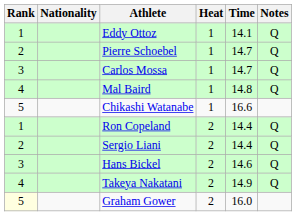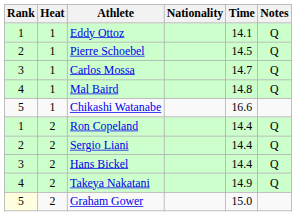 <table class="wikitable sortable" style="text-align:center">
 <tr>
 <th>Rank</th>
+<th>Heat</th>
+<th>Athlete</th>
 <th>Nationality</th>
-<th>Athlete</th>
-<th>Heat</th>
 <th>Time</th>
 <th>Notes</th>
 </tr>
 <tr bgcolor=ccffcc>
 <td>1</td>
+<td>1</td>
+<td align=left><a href='#'>Eddy Ottoz</a></td>
 <td align=left></td>
-<td align=left><a href='#'>Eddy Ottoz</a></td>
-<td>1</td>
 <td>14.1</td>
 <td>Q</td>
 </tr>
 <tr bgcolor=ccffcc>
 <td>2</td>
+<td>1</td>
+<td align=left><a href='#'>Pierre Schoebel</a></td>
 <td align=left></td>
-<td align=left><a href='#'>Pierre Schoebel</a></td>
-<td>1</td>
-<td>14.7</td>
+<td>14.5</td>
 <td>Q</td>
 </tr>
 <tr bgcolor=ccffcc>
 <td>3</td>
+<td>1</td>
+<td align=left><a href='#'>Carlos Mossa</a></td>
 <td align=left></td>
-<td align=left><a href='#'>Carlos Mossa</a></td>
-<td>1</td>
 <td>14.7</td>
 <td>Q</td>
 </tr>
 <tr bgcolor=ccffcc>
 <td>4</td>
+<td>1</td>
+<td align=left><a href='#'>Mal Baird</a></td>
 <td align=left></td>
-<td align=left><a href='#'>Mal Baird</a></td>
-<td>1</td>
 <td>14.8</td>
 <td>Q</td>
 </tr>
 <tr>
 <td>5</td>
+<td>1</td>
+<td align=left><a href='#'>Chikashi Watanabe</a></td>
 <td align=left></td>
-<td align=left><a href='#'>Chikashi Watanabe</a></td>
-<td>1</td>
 <td>16.6</td>
 <td></td>
 </tr>
 <tr bgcolor=ccffcc>
 <td>1</td>
+<td>2</td>
+<td align=left><a href='#'>Ron Copeland</a></td>
 <td align=left></td>
-<td align=left><a href='#'>Ron Copeland</a></td>
-<td>2</td>
 <td>14.4</td>
 <td>Q</td>
 </tr>
 <tr bgcolor=ccffcc>
 <td>2</td>
+<td>2</td>
+<td align=left><a href='#'>Sergio Liani</a></td>
 <td align=left></td>
-<td align=left><a href='#'>Sergio Liani</a></td>
-<td>2</td>
 <td>14.4</td>
 <td>Q</td>
 </tr>
 <tr bgcolor=ccffcc>
 <td>3</td>
+<td>2</td>
+<td align=left><a href='#'>Hans Bickel</a></td>
 <td align=left></td>
-<td align=left><a href='#'>Hans Bickel</a></td>
-<td>2</td>
-<td>14.6</td>
+<td>14.4</td>
 <td>Q</td>
 </tr>
 <tr bgcolor=ccffcc>
 <td>4</td>
+<td>2</td>
+<td align=left><a href='#'>Takeya Nakatani</a></td>
 <td align=left></td>
-<td align=left><a href='#'>Takeya Nakatani</a></td>
-<td>2</td>
 <td>14.9</td>
 <td>Q</td>
 </tr>
 <tr>
 <td style="background: lightyellow;">5</td>
+<td>2</td>
+<td align=left><a href='#'>Graham Gower</a></td>
 <td align=left></td>
-<td align=left><a href='#'>Graham Gower</a></td>
-<td>2</td>
-<td>16.0</td>
+<td>15.0</td>
 <td></td>
 </tr>
 </table>
